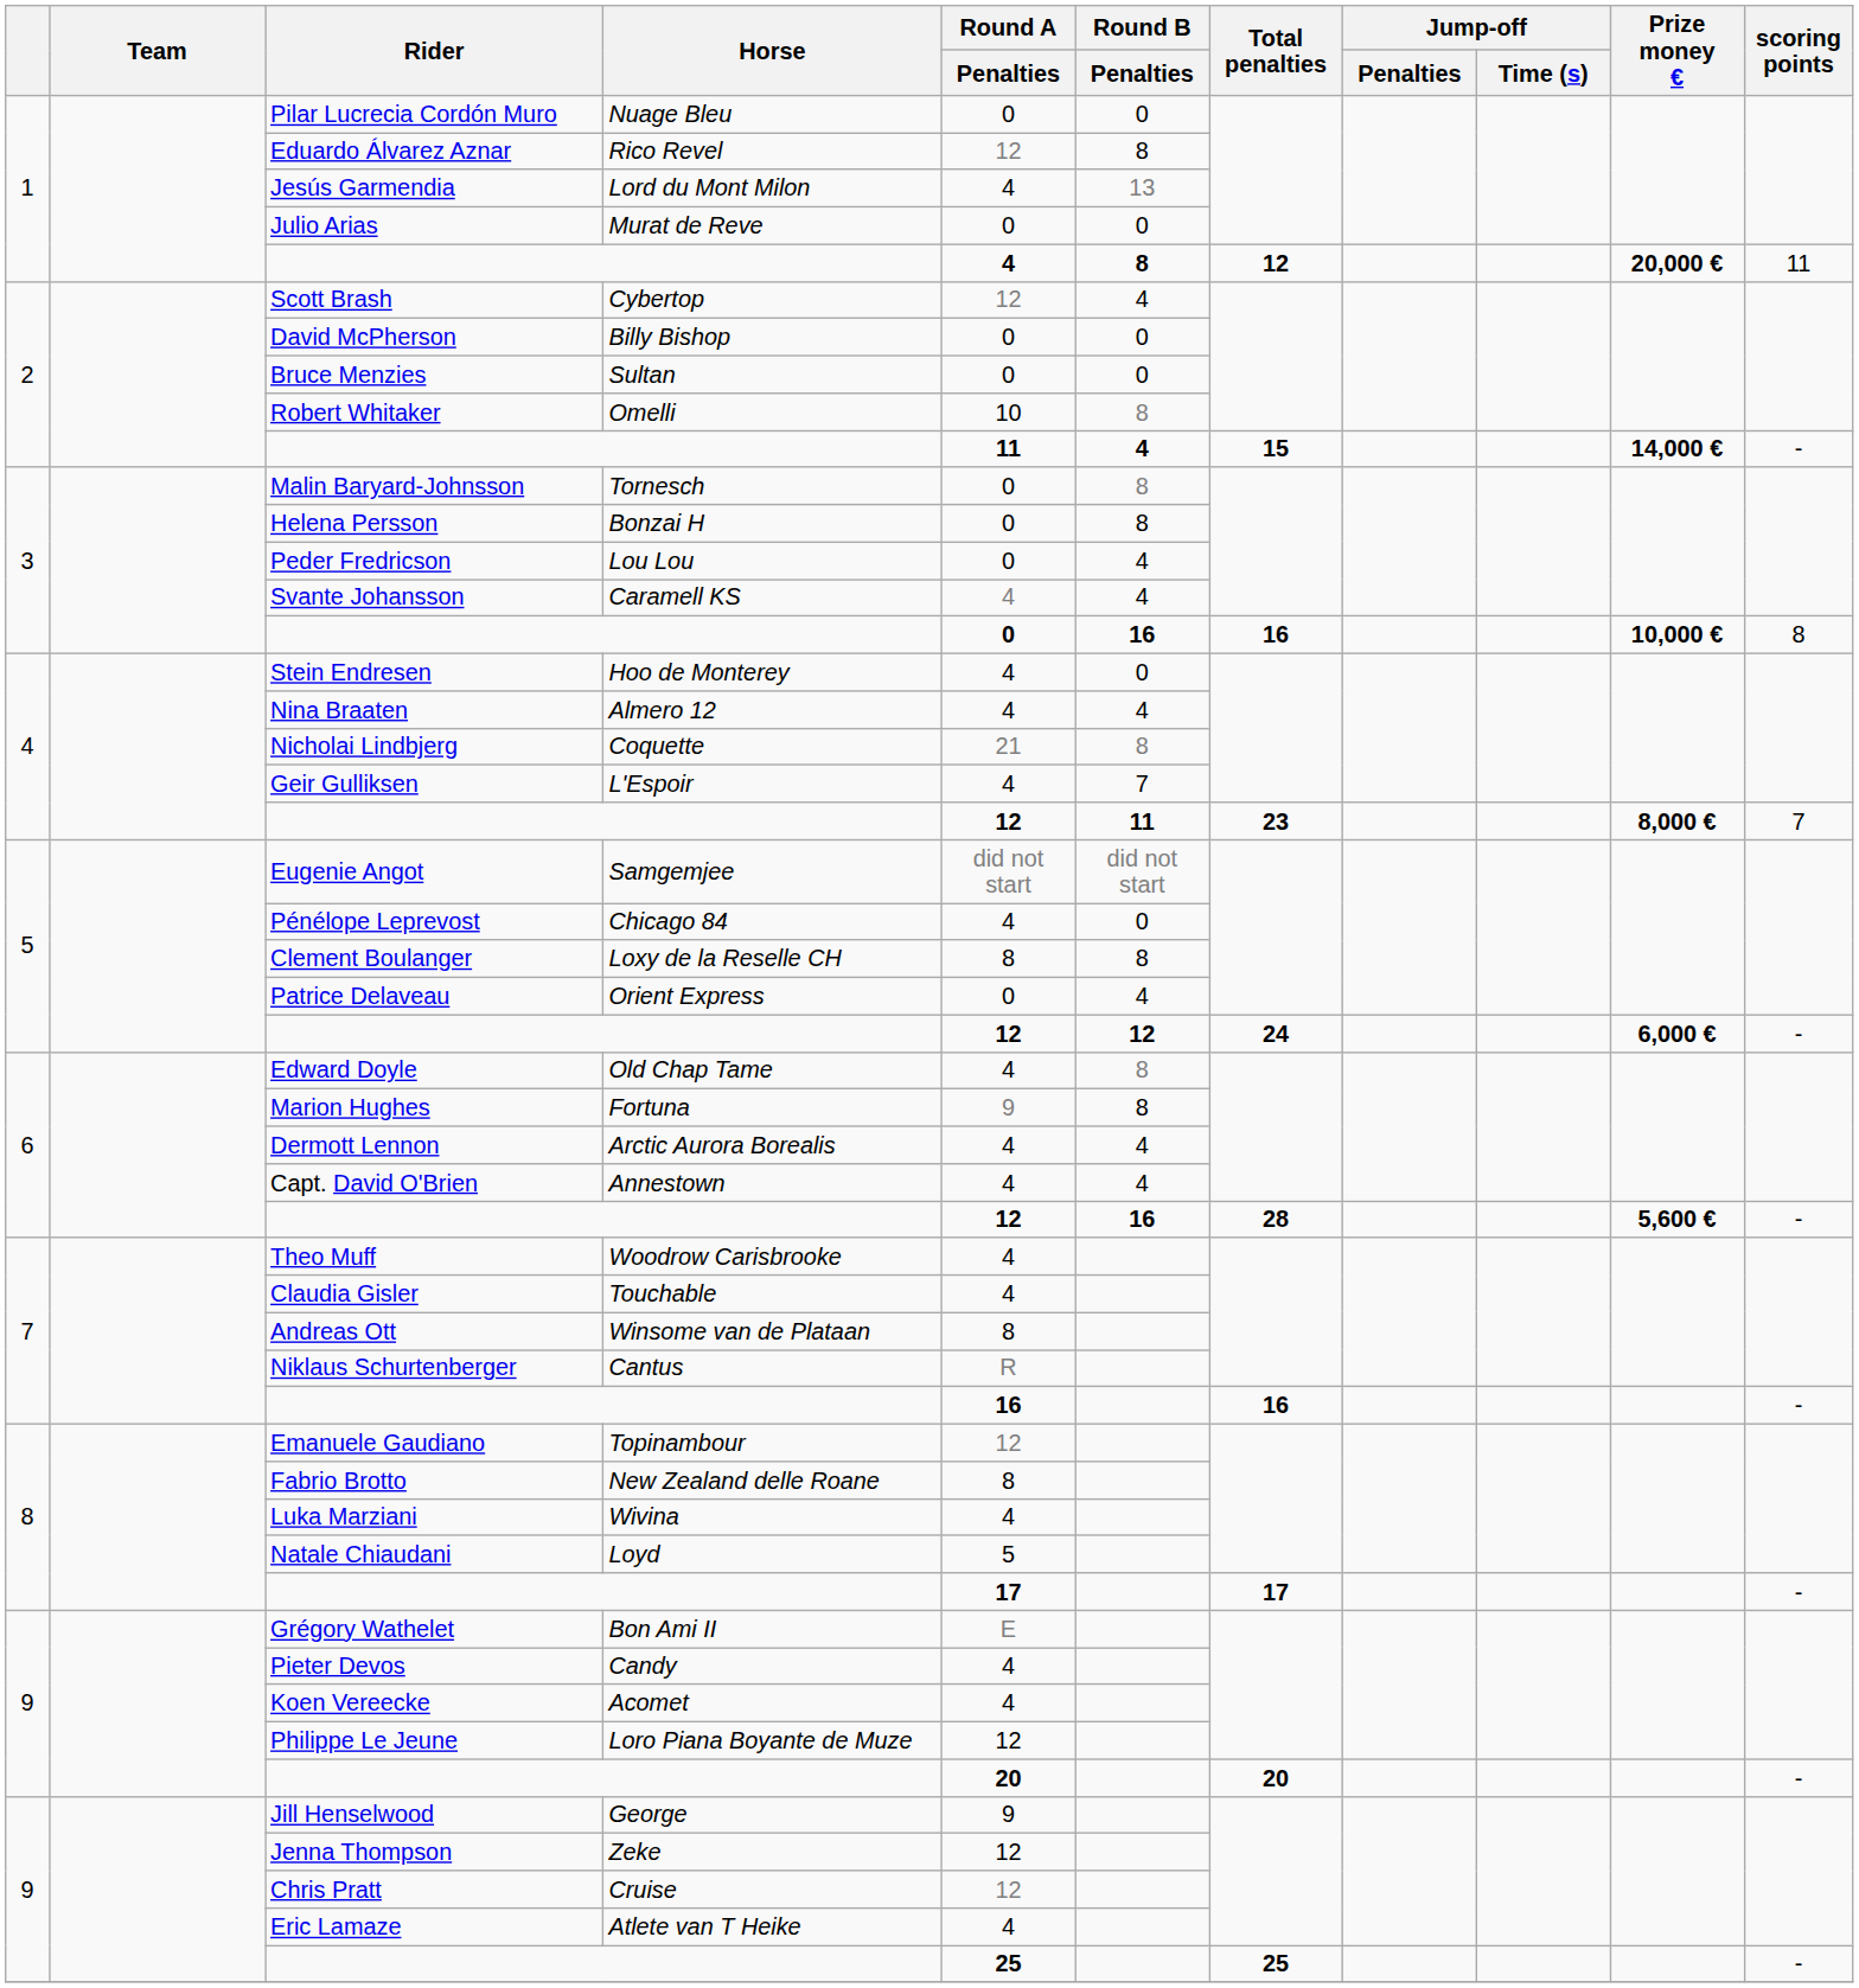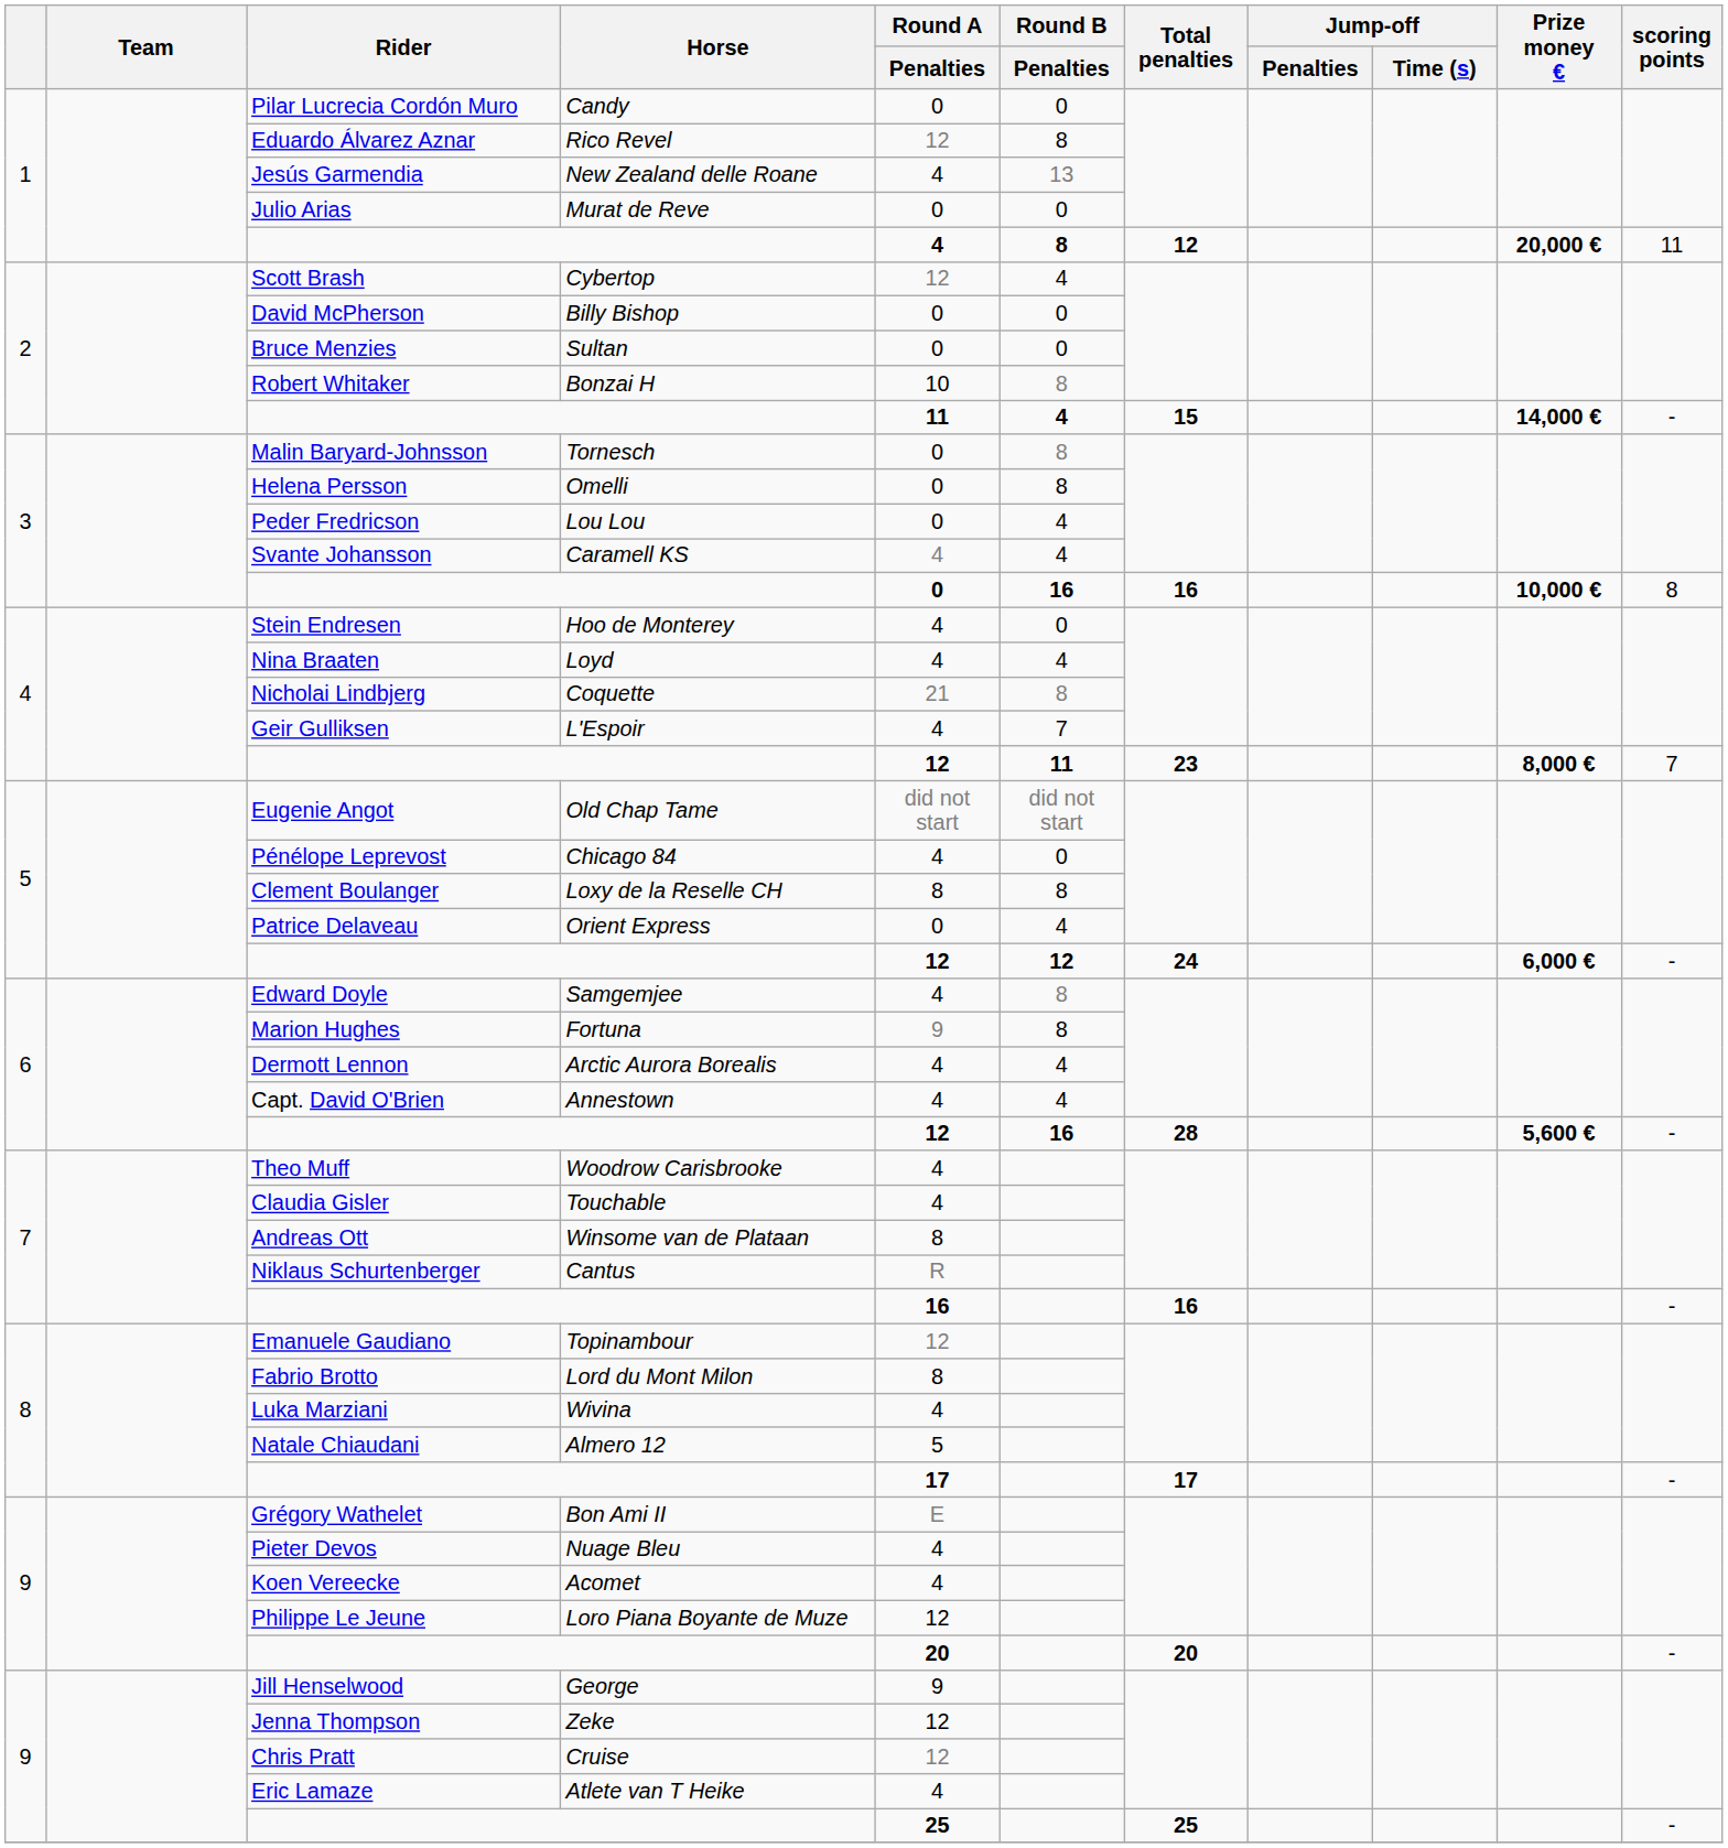 <table class="wikitable" style="font-size: 90%">
 <tr>
 <th rowspan=2 width=20></th>
 <th rowspan=2 width=125>Team</th>
 <th rowspan=2 width=200>Rider</th>
 <th rowspan=2 width=200>Horse</th>
 <th>Round A</th>
 <th>Round B</th>
 <th rowspan=2 width=75>Total penalties</th>
 <th colspan=2>Jump-off</th>
 <th rowspan=2 width=75>Prize<br>money<br><a href='#'>€</a></th>
 <th rowspan=2 width=60>scoring<br>points</th>
 </tr>
 <tr>
 <th width=75>Penalties</th>
 <th width=75>Penalties</th>
 <th width=75>Penalties</th>
 <th width=75>Time (<a href='#'>s</a>)</th>
 </tr>
 <tr>
 <td rowspan=5 align=center>1</td>
 <td rowspan=5></td>
 <td><a href='#'>Pilar Lucrecia Cordón Muro</a></td>
-<td><em>Nuage Bleu</em></td>
+<td><em>Candy</em></td>
 <td align=center>0</td>
 <td align=center>0</td>
 <td rowspan=4></td>
 <td rowspan=4></td>
 <td rowspan=4></td>
 <td rowspan=4></td>
 </tr>
 <tr>
 <td><a href='#'>Eduardo Álvarez Aznar</a></td>
 <td><em>Rico Revel</em></td>
 <td align=center style=color:gray>12</td>
 <td align=center>8</td>
 </tr>
 <tr>
 <td><a href='#'>Jesús Garmendia</a></td>
-<td><em>Lord du Mont Milon</em></td>
+<td><em>New Zealand delle Roane</em></td>
 <td align=center>4</td>
 <td align=center style=color:gray>13</td>
 </tr>
 <tr>
 <td><a href='#'>Julio Arias</a></td>
 <td><em>Murat de Reve</em></td>
 <td align=center>0</td>
 <td align=center>0</td>
 </tr>
 <tr>
 <td colspan=2></td>
 <td align=center><strong>4</strong></td>
 <td align=center><strong>8</strong></td>
 <td align=center><strong>12</strong></td>
 <td></td>
 <td></td>
 <td align=center><strong>20,000 €</strong></td>
 <td align=center>11</td>
 </tr>
 <tr>
 <td rowspan=5 align=center>2</td>
 <td rowspan=5></td>
 <td><a href='#'>Scott Brash</a></td>
 <td><em>Cybertop</em></td>
 <td align=center style=color:gray>12</td>
 <td align=center>4</td>
 <td rowspan=4></td>
 <td rowspan=4></td>
 <td rowspan=4></td>
 <td rowspan=4></td>
 </tr>
 <tr>
 <td><a href='#'>David McPherson</a></td>
 <td><em>Billy Bishop</em></td>
 <td align=center>0</td>
 <td align=center>0</td>
 </tr>
 <tr>
 <td><a href='#'>Bruce Menzies</a></td>
 <td><em>Sultan</em></td>
 <td align=center>0</td>
 <td align=center>0</td>
 </tr>
 <tr>
 <td><a href='#'>Robert Whitaker</a></td>
-<td><em>Omelli</em></td>
+<td><em>Bonzai H</em></td>
 <td align=center>10</td>
 <td align=center style=color:gray>8</td>
 </tr>
 <tr>
 <td colspan=2></td>
 <td align=center><strong>11</strong></td>
 <td align=center><strong>4</strong></td>
 <td align=center><strong>15</strong></td>
 <td></td>
 <td></td>
 <td align=center><strong>14,000 €</strong></td>
 <td align=center>-</td>
 </tr>
 <tr>
 <td rowspan=5 align=center>3</td>
 <td rowspan=5></td>
 <td><a href='#'>Malin Baryard-Johnsson</a></td>
 <td><em>Tornesch</em></td>
 <td align=center>0</td>
 <td align=center style=color:gray>8</td>
 <td rowspan=4></td>
 <td rowspan=4></td>
 <td rowspan=4></td>
 <td rowspan=4></td>
 </tr>
 <tr>
 <td><a href='#'>Helena Persson</a></td>
-<td><em>Bonzai H</em></td>
+<td><em>Omelli</em></td>
 <td align=center>0</td>
 <td align=center>8</td>
 </tr>
 <tr>
 <td><a href='#'>Peder Fredricson</a></td>
 <td><em>Lou Lou</em></td>
 <td align=center>0</td>
 <td align=center>4</td>
 </tr>
 <tr>
 <td><a href='#'>Svante Johansson</a></td>
 <td><em>Caramell KS</em></td>
 <td align=center style=color:gray>4</td>
 <td align=center>4</td>
 </tr>
 <tr>
 <td colspan=2></td>
 <td align=center><strong>0</strong></td>
 <td align=center><strong>16</strong></td>
 <td align=center><strong>16</strong></td>
 <td></td>
 <td></td>
 <td align=center><strong>10,000 €</strong></td>
 <td align=center>8</td>
 </tr>
 <tr>
 <td rowspan=5 align=center>4</td>
 <td rowspan=5></td>
 <td><a href='#'>Stein Endresen</a></td>
 <td><em>Hoo de Monterey</em></td>
 <td align=center>4</td>
 <td align=center>0</td>
 <td rowspan=4></td>
 <td rowspan=4></td>
 <td rowspan=4></td>
 <td rowspan=4></td>
 </tr>
 <tr>
 <td><a href='#'>Nina Braaten</a></td>
-<td><em>Almero 12</em></td>
+<td><em>Loyd</em></td>
 <td align=center>4</td>
 <td align=center>4</td>
 </tr>
 <tr>
 <td><a href='#'>Nicholai Lindbjerg</a></td>
 <td><em>Coquette</em></td>
 <td align=center style=color:gray>21</td>
 <td align=center style=color:gray>8</td>
 </tr>
 <tr>
 <td><a href='#'>Geir Gulliksen</a></td>
 <td><em>L'Espoir</em></td>
 <td align=center>4</td>
 <td align=center>7</td>
 </tr>
 <tr>
 <td colspan=2></td>
 <td align=center><strong>12</strong></td>
 <td align=center><strong>11</strong></td>
 <td align=center><strong>23</strong></td>
 <td></td>
 <td></td>
 <td align=center><strong>8,000 €</strong></td>
 <td align=center>7</td>
 </tr>
 <tr>
 <td rowspan=5 align=center>5</td>
 <td rowspan=5></td>
 <td><a href='#'>Eugenie Angot</a></td>
-<td><em>Samgemjee</em></td>
+<td><em>Old Chap Tame</em></td>
 <td align=center style=color:gray>did not start</td>
 <td align=center style=color:gray>did not start</td>
 <td rowspan=4></td>
 <td rowspan=4></td>
 <td rowspan=4></td>
 <td rowspan=4></td>
 </tr>
 <tr>
 <td><a href='#'>Pénélope Leprevost</a></td>
 <td><em>Chicago 84</em></td>
 <td align=center>4</td>
 <td align=center>0</td>
 </tr>
 <tr>
 <td><a href='#'>Clement Boulanger</a></td>
 <td><em>Loxy de la Reselle CH</em></td>
 <td align=center>8</td>
 <td align=center>8</td>
 </tr>
 <tr>
 <td><a href='#'>Patrice Delaveau</a></td>
 <td><em>Orient Express</em></td>
 <td align=center>0</td>
 <td align=center>4</td>
 </tr>
 <tr>
 <td colspan=2></td>
 <td align=center><strong>12</strong></td>
 <td align=center><strong>12</strong></td>
 <td align=center><strong>24</strong></td>
 <td></td>
 <td></td>
 <td align=center><strong>6,000 €</strong></td>
 <td align=center>-</td>
 </tr>
 <tr>
 <td rowspan=5 align=center>6</td>
 <td rowspan=5></td>
 <td><a href='#'>Edward Doyle</a></td>
-<td><em>Old Chap Tame</em></td>
+<td><em>Samgemjee</em></td>
 <td align=center>4</td>
 <td align=center style=color:gray>8</td>
 <td rowspan=4></td>
 <td rowspan=4></td>
 <td rowspan=4></td>
 <td rowspan=4></td>
 </tr>
 <tr>
 <td><a href='#'>Marion Hughes</a></td>
 <td><em>Fortuna</em></td>
 <td align=center style=color:gray>9</td>
 <td align=center>8</td>
 </tr>
 <tr>
 <td><a href='#'>Dermott Lennon</a></td>
 <td><em>Arctic Aurora Borealis</em></td>
 <td align=center>4</td>
 <td align=center>4</td>
 </tr>
 <tr>
 <td>Capt. <a href='#'>David O'Brien</a></td>
 <td><em>Annestown</em></td>
 <td align=center>4</td>
 <td align=center>4</td>
 </tr>
 <tr>
 <td colspan=2></td>
 <td align=center><strong>12</strong></td>
 <td align=center><strong>16</strong></td>
 <td align=center><strong>28</strong></td>
 <td></td>
 <td></td>
 <td align=center><strong>5,600 €</strong></td>
 <td align=center>-</td>
 </tr>
 <tr>
 <td rowspan=5 align=center>7</td>
 <td rowspan=5></td>
 <td><a href='#'>Theo Muff</a></td>
 <td><em>Woodrow Carisbrooke</em></td>
 <td align=center>4</td>
 <td></td>
 <td rowspan=4></td>
 <td rowspan=4></td>
 <td rowspan=4></td>
 <td rowspan=4></td>
 </tr>
 <tr>
 <td><a href='#'>Claudia Gisler</a></td>
 <td><em>Touchable</em></td>
 <td align=center>4</td>
 <td></td>
 </tr>
 <tr>
 <td><a href='#'>Andreas Ott</a></td>
 <td><em>Winsome van de Plataan</em></td>
 <td align=center>8</td>
 <td></td>
 </tr>
 <tr>
 <td><a href='#'>Niklaus Schurtenberger</a></td>
 <td><em>Cantus</em></td>
 <td align=center style=color:gray>R</td>
 <td></td>
 </tr>
 <tr>
 <td colspan=2></td>
 <td align=center><strong>16</strong></td>
 <td></td>
 <td align=center><strong>16</strong></td>
 <td></td>
 <td></td>
 <td></td>
 <td align=center>-</td>
 </tr>
 <tr>
 <td rowspan=5 align=center>8</td>
 <td rowspan=5></td>
 <td><a href='#'>Emanuele Gaudiano</a></td>
 <td><em>Topinambour</em></td>
 <td align=center style=color:gray>12</td>
 <td></td>
 <td rowspan=4></td>
 <td rowspan=4></td>
 <td rowspan=4></td>
 <td rowspan=4></td>
 </tr>
 <tr>
 <td><a href='#'>Fabrio Brotto</a></td>
-<td><em>New Zealand delle Roane</em></td>
+<td><em>Lord du Mont Milon</em></td>
 <td align=center>8</td>
 <td></td>
 </tr>
 <tr>
 <td><a href='#'>Luka Marziani</a></td>
 <td><em>Wivina</em></td>
 <td align=center>4</td>
 <td></td>
 </tr>
 <tr>
 <td><a href='#'>Natale Chiaudani</a></td>
-<td><em>Loyd</em></td>
+<td><em>Almero 12</em></td>
 <td align=center>5</td>
 <td></td>
 </tr>
 <tr>
 <td colspan=2></td>
 <td align=center><strong>17</strong></td>
 <td></td>
 <td align=center><strong>17</strong></td>
 <td></td>
 <td></td>
 <td></td>
 <td align=center>-</td>
 </tr>
 <tr>
 <td rowspan=5 align=center>9</td>
 <td rowspan=5></td>
 <td><a href='#'>Grégory Wathelet</a></td>
 <td><em>Bon Ami II</em></td>
 <td align=center style=color:gray>E</td>
 <td></td>
 <td rowspan=4></td>
 <td rowspan=4></td>
 <td rowspan=4></td>
 <td rowspan=4></td>
 </tr>
 <tr>
 <td><a href='#'>Pieter Devos</a></td>
-<td><em>Candy</em></td>
+<td><em>Nuage Bleu</em></td>
 <td align=center>4</td>
 <td></td>
 </tr>
 <tr>
 <td><a href='#'>Koen Vereecke</a></td>
 <td><em>Acomet</em></td>
 <td align=center>4</td>
 <td></td>
 </tr>
 <tr>
 <td><a href='#'>Philippe Le Jeune</a></td>
 <td><em>Loro Piana Boyante de Muze</em></td>
 <td align=center>12</td>
 <td></td>
 </tr>
 <tr>
 <td colspan=2></td>
 <td align=center><strong>20</strong></td>
 <td></td>
 <td align=center><strong>20</strong></td>
 <td></td>
 <td></td>
 <td></td>
 <td align=center>-</td>
 </tr>
 <tr>
 <td rowspan=5 align=center>9</td>
 <td rowspan=5></td>
 <td><a href='#'>Jill Henselwood</a></td>
 <td><em>George</em></td>
 <td align=center>9</td>
 <td></td>
 <td rowspan=4></td>
 <td rowspan=4></td>
 <td rowspan=4></td>
 <td rowspan=4></td>
 </tr>
 <tr>
 <td><a href='#'>Jenna Thompson</a></td>
 <td><em>Zeke</em></td>
 <td align=center>12</td>
 <td></td>
 </tr>
 <tr>
 <td><a href='#'>Chris Pratt</a></td>
 <td><em>Cruise</em></td>
 <td align=center style=color:gray>12</td>
 <td></td>
 </tr>
 <tr>
 <td><a href='#'>Eric Lamaze</a></td>
 <td><em>Atlete van T Heike</em></td>
 <td align=center>4</td>
 <td></td>
 </tr>
 <tr>
 <td colspan=2></td>
 <td align=center><strong>25</strong></td>
 <td></td>
 <td align=center><strong>25</strong></td>
 <td></td>
 <td></td>
 <td></td>
 <td align=center>-</td>
 </tr>
 <tr>
 </tr>
 </table>
